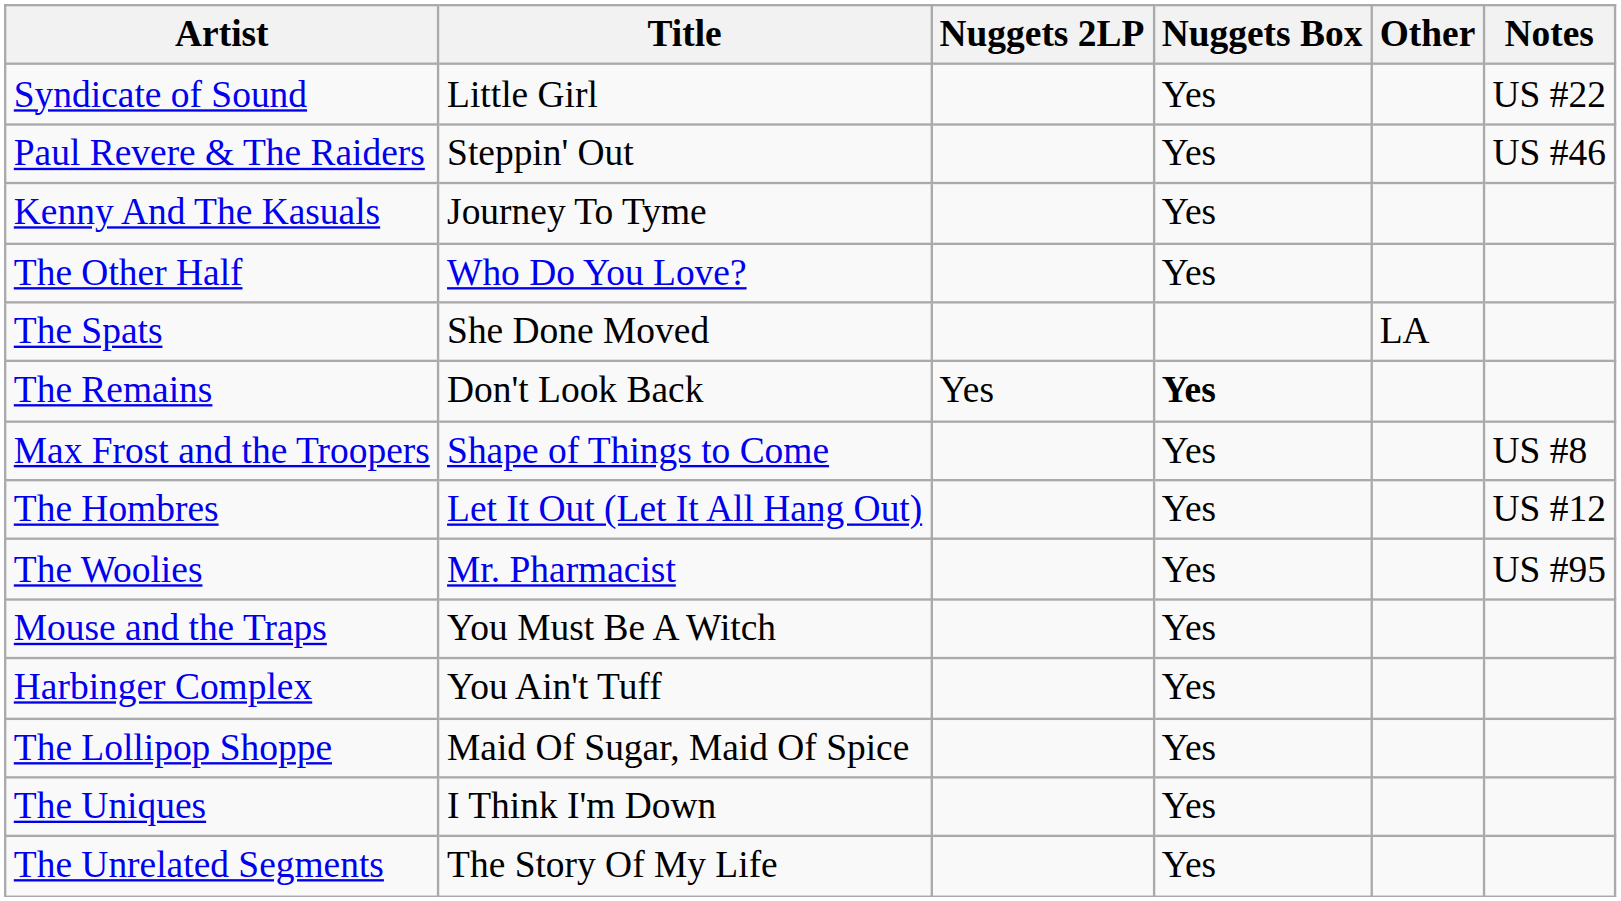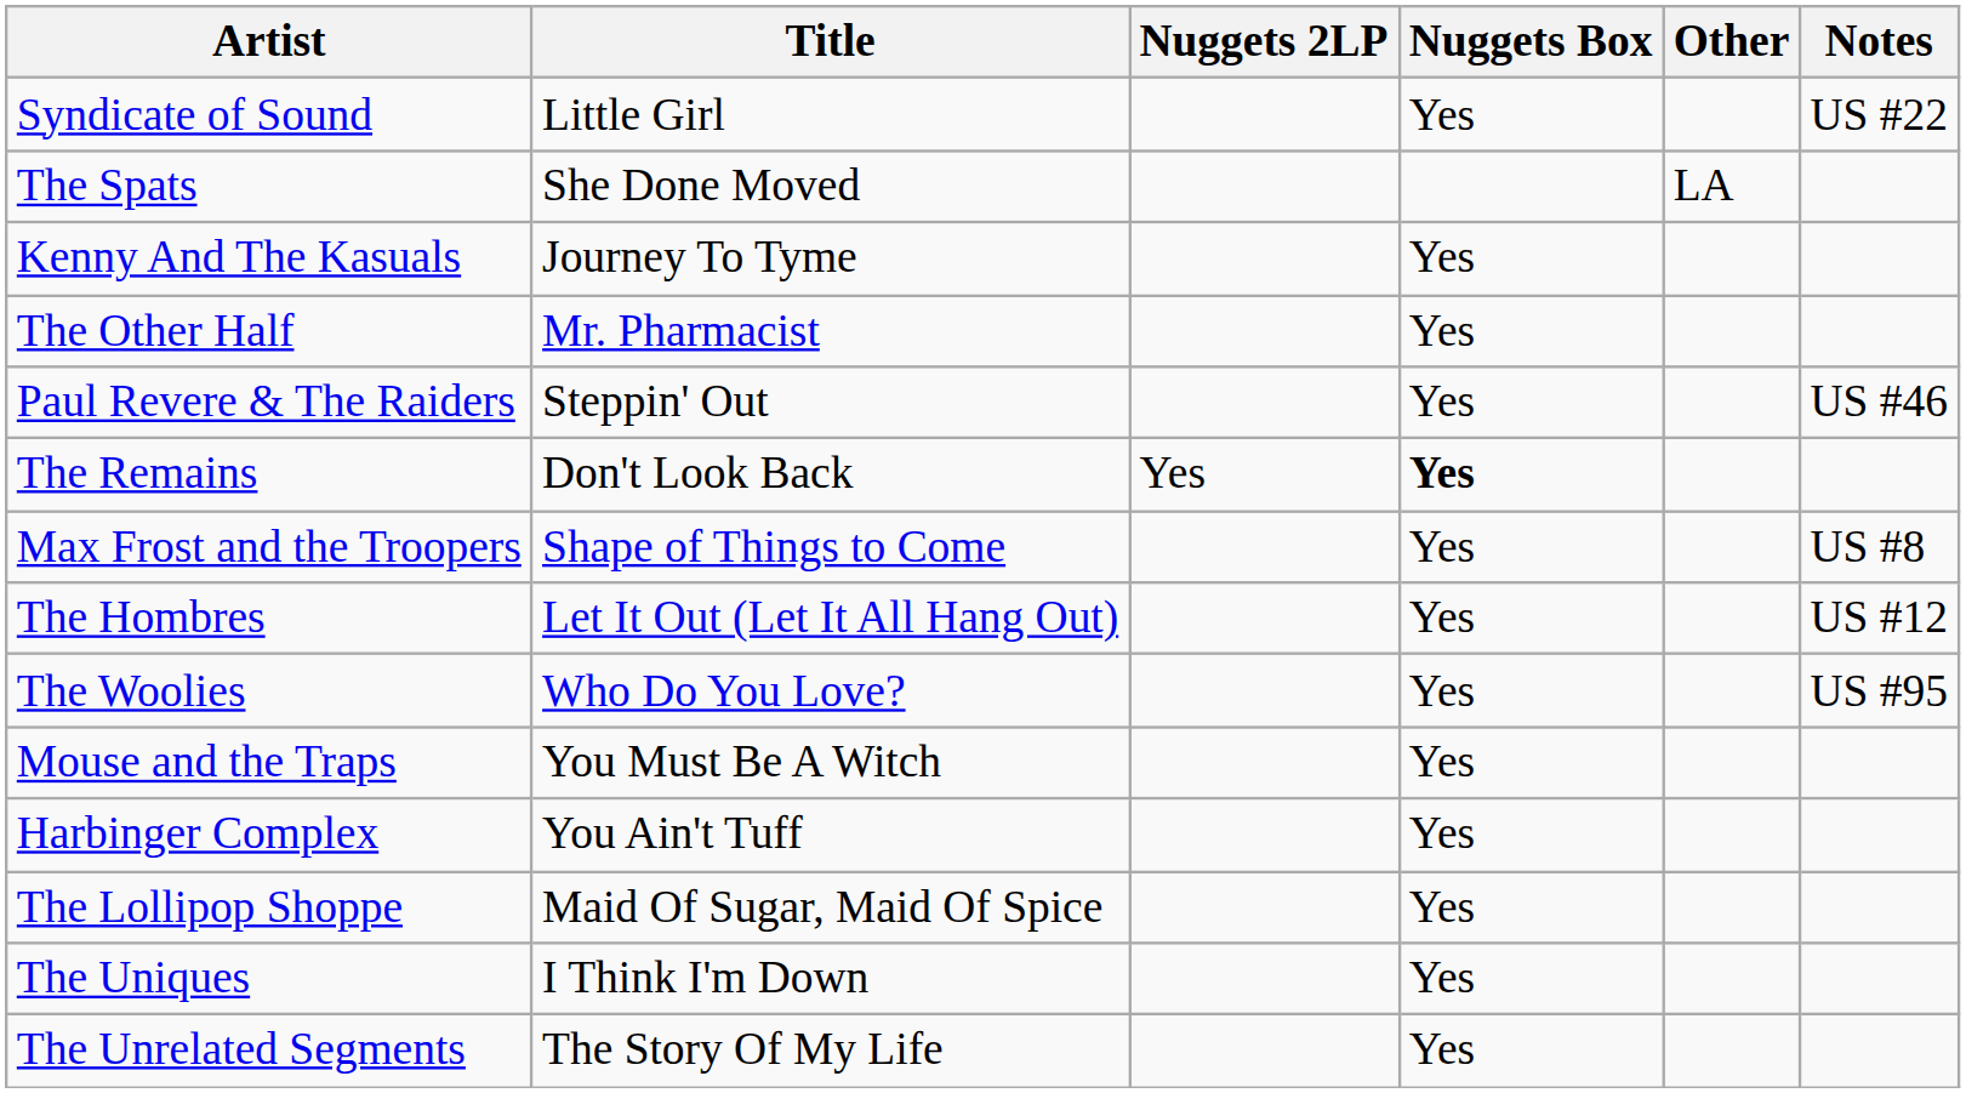 <table class="wikitable sortable">
 <tr>
 <th>Artist</th>
 <th>Title</th>
 <th>Nuggets 2LP</th>
 <th>Nuggets Box</th>
 <th>Other</th>
 <th>Notes</th>
 </tr>
 <tr>
 <td><a href='#'>Syndicate of Sound</a></td>
 <td>Little Girl</td>
 <td></td>
 <td>Yes</td>
 <td></td>
 <td>US #22</td>
 </tr>
 <tr>
-<td><a href='#'>Paul Revere & The Raiders</a></td>
-<td>Steppin' Out</td>
+<td><a href='#'>The Spats</a></td>
+<td>She Done Moved</td>
 <td></td>
-<td>Yes</td>
 <td></td>
-<td>US #46</td>
+<td>LA</td>
+<td></td>
 </tr>
 <tr>
 <td><a href='#'>Kenny And The Kasuals</a></td>
 <td>Journey To Tyme</td>
 <td></td>
 <td>Yes</td>
 <td></td>
 <td></td>
 </tr>
 <tr>
 <td><a href='#'>The Other Half</a></td>
-<td><a href='#'>Who Do You Love?</a></td>
+<td><a href='#'>Mr. Pharmacist</a></td>
 <td></td>
 <td>Yes</td>
 <td></td>
 <td></td>
 </tr>
 <tr>
-<td><a href='#'>The Spats</a></td>
-<td>She Done Moved</td>
+<td><a href='#'>Paul Revere & The Raiders</a></td>
+<td>Steppin' Out</td>
 <td></td>
+<td>Yes</td>
 <td></td>
-<td>LA</td>
-<td></td>
+<td>US #46</td>
 </tr>
 <tr>
 <td><a href='#'>The Remains</a></td>
 <td>Don't Look Back</td>
 <td>Yes</td>
 <td><strong>Yes</strong></td>
 <td></td>
 <td></td>
 </tr>
 <tr>
 <td><a href='#'>Max Frost and the Troopers</a></td>
 <td><a href='#'>Shape of Things to Come</a></td>
 <td></td>
 <td>Yes</td>
 <td></td>
 <td>US #8</td>
 </tr>
 <tr>
 <td><a href='#'>The Hombres</a></td>
 <td><a href='#'>Let It Out (Let It All Hang Out)</a></td>
 <td></td>
 <td>Yes</td>
 <td></td>
 <td>US #12</td>
 </tr>
 <tr>
 <td><a href='#'>The Woolies</a></td>
-<td><a href='#'>Mr. Pharmacist</a></td>
+<td><a href='#'>Who Do You Love?</a></td>
 <td></td>
 <td>Yes</td>
 <td></td>
 <td>US #95</td>
 </tr>
 <tr>
 <td><a href='#'>Mouse and the Traps</a></td>
 <td>You Must Be A Witch</td>
 <td></td>
 <td>Yes</td>
 <td></td>
 <td></td>
 </tr>
 <tr>
 <td><a href='#'>Harbinger Complex</a></td>
 <td>You Ain't Tuff</td>
 <td></td>
 <td>Yes</td>
 <td></td>
 <td></td>
 </tr>
 <tr>
 <td><a href='#'>The Lollipop Shoppe</a></td>
 <td>Maid Of Sugar, Maid Of Spice</td>
 <td></td>
 <td>Yes</td>
 <td></td>
 <td></td>
 </tr>
 <tr>
 <td><a href='#'>The Uniques</a></td>
 <td>I Think I'm Down</td>
 <td></td>
 <td>Yes</td>
 <td></td>
 <td></td>
 </tr>
 <tr>
 <td><a href='#'>The Unrelated Segments</a></td>
 <td>The Story Of My Life</td>
 <td></td>
 <td>Yes</td>
 <td></td>
 <td></td>
 </tr>
 </table>
